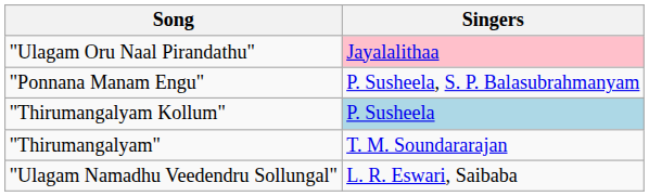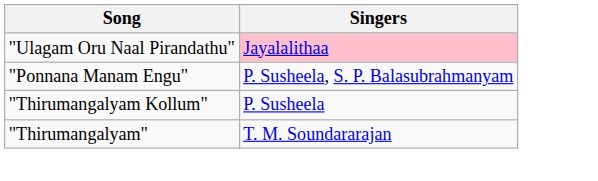 <table class="wikitable">
 <tr>
 <th>Song</th>
 <th>Singers</th>
 </tr>
 <tr>
 <td>"Ulagam Oru Naal Pirandathu"</td>
 <td style="background: pink;"><a href='#'>Jayalalithaa</a></td>
 </tr>
 <tr>
 <td>"Ponnana Manam Engu"</td>
 <td><a href='#'>P. Susheela</a>, <a href='#'>S. P. Balasubrahmanyam</a></td>
 </tr>
 <tr>
 <td>"Thirumangalyam Kollum"</td>
-<td style="background: lightblue;"><a href='#'>P. Susheela</a></td>
+<td><a href='#'>P. Susheela</a></td>
 </tr>
 <tr>
 <td>"Thirumangalyam"</td>
 <td><a href='#'>T. M. Soundararajan</a></td>
 </tr>
-<tr>
-<td>"Ulagam Namadhu Veedendru Sollungal"</td>
-<td><a href='#'>L. R. Eswari</a>, Saibaba</td>
-</tr>
 </table>
